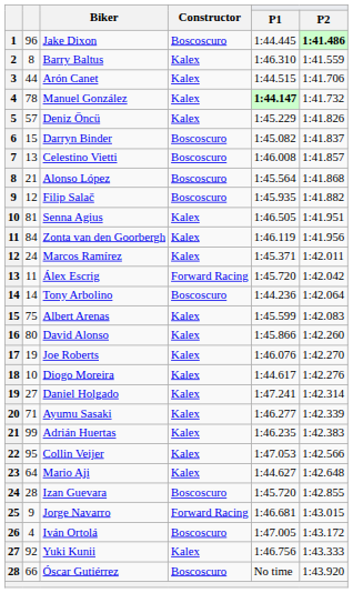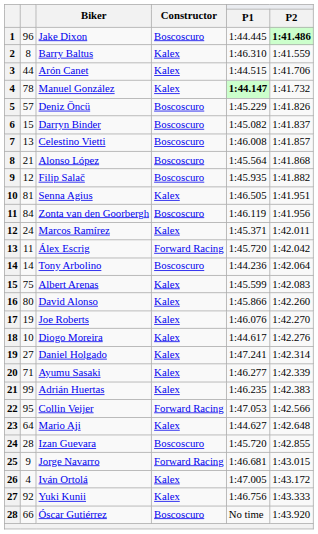 <table class="wikitable sortable" style="font-size: 85%;">
 <tr>
 <th rowspan="2"></th>
 <th rowspan="2"></th>
 <th rowspan="2">Biker</th>
 <th rowspan="2">Constructor</th>
 <th colspan="3" style="background:#eaecf0; text-align:center;"></th>
 </tr>
 <tr>
 <th scope="col">P1</th>
 <th scope="col">P2</th>
 </tr>
 <tr>
 <th scope="row">1</th>
 <td align="center">96</td>
 <td> <a href='#'>Jake Dixon</a></td>
 <td><a href='#'>Boscoscuro</a></td>
 <td>1:44.445</td>
 <td style="background:#ccffcc;"><strong>1:41.486</strong></td>
 </tr>
 <tr>
 <th scope="row">2</th>
 <td align="center">8</td>
 <td> <a href='#'>Barry Baltus</a></td>
 <td><a href='#'>Kalex</a></td>
 <td>1:46.310</td>
 <td>1:41.559</td>
 </tr>
 <tr>
 <th scope="row">3</th>
 <td align="center">44</td>
 <td> <a href='#'>Arón Canet</a></td>
 <td><a href='#'>Kalex</a></td>
 <td>1:44.515</td>
 <td>1:41.706</td>
 </tr>
 <tr>
 <th scope="row">4</th>
 <td align="center">78</td>
 <td> <a href='#'>Manuel González</a></td>
 <td><a href='#'>Kalex</a></td>
 <td style="background:#ccffcc;"><strong>1:44.147</strong></td>
 <td>1:41.732</td>
 </tr>
 <tr>
 <th scope="row">5</th>
 <td align="center">57</td>
 <td> <a href='#'>Deniz Öncü</a></td>
-<td><a href='#'>Kalex</a></td>
+<td><a href='#'>Boscoscuro</a></td>
 <td>1:45.229</td>
 <td>1:41.826</td>
 </tr>
 <tr>
 <th scope="row">6</th>
 <td align="center">15</td>
 <td> <a href='#'>Darryn Binder</a></td>
 <td><a href='#'>Boscoscuro</a></td>
 <td>1:45.082</td>
 <td>1:41.837</td>
 </tr>
 <tr>
 <th scope="row">7</th>
 <td align="center">13</td>
 <td> <a href='#'>Celestino Vietti</a></td>
 <td><a href='#'>Boscoscuro</a></td>
 <td>1:46.008</td>
 <td>1:41.857</td>
 </tr>
 <tr>
 <th scope="row">8</th>
 <td align="center">21</td>
 <td> <a href='#'>Alonso López</a></td>
 <td><a href='#'>Boscoscuro</a></td>
 <td>1:45.564</td>
 <td>1:41.868</td>
 </tr>
 <tr>
 <th scope="row">9</th>
 <td align="center">12</td>
 <td> <a href='#'>Filip Salač</a></td>
 <td><a href='#'>Boscoscuro</a></td>
 <td>1:45.935</td>
 <td>1:41.882</td>
 </tr>
 <tr>
 <th scope="row">10</th>
 <td align="center">81</td>
 <td> <a href='#'>Senna Agius</a></td>
 <td><a href='#'>Kalex</a></td>
 <td>1:46.505</td>
 <td>1:41.951</td>
 </tr>
 <tr>
 <th scope="row">11</th>
 <td align="center">84</td>
 <td> <a href='#'>Zonta van den Goorbergh</a></td>
-<td><a href='#'>Kalex</a></td>
+<td><a href='#'>Boscoscuro</a></td>
 <td>1:46.119</td>
 <td>1:41.956</td>
 </tr>
 <tr>
 <th scope="row">12</th>
 <td align="center">24</td>
 <td> <a href='#'>Marcos Ramírez</a></td>
 <td><a href='#'>Kalex</a></td>
 <td>1:45.371</td>
 <td>1:42.011</td>
 </tr>
 <tr>
 <th scope="row">13</th>
 <td align="center">11</td>
 <td> <a href='#'>Álex Escrig</a></td>
 <td><a href='#'>Forward Racing</a></td>
 <td>1:45.720</td>
 <td>1:42.042</td>
 </tr>
 <tr>
 <th scope="row">14</th>
 <td align="center">14</td>
 <td> <a href='#'>Tony Arbolino</a></td>
 <td><a href='#'>Boscoscuro</a></td>
 <td>1:44.236</td>
 <td>1:42.064</td>
 </tr>
 <tr>
 <th scope="row">15</th>
 <td align="center">75</td>
 <td> <a href='#'>Albert Arenas</a></td>
 <td><a href='#'>Kalex</a></td>
 <td>1:45.599</td>
 <td>1:42.083</td>
 </tr>
 <tr>
 <th scope="row">16</th>
 <td align="center">80</td>
 <td> <a href='#'>David Alonso</a></td>
 <td><a href='#'>Kalex</a></td>
 <td>1:45.866</td>
 <td>1:42.260</td>
 </tr>
 <tr>
 <th scope="row">17</th>
 <td align="center">19</td>
 <td> <a href='#'>Joe Roberts</a></td>
 <td><a href='#'>Kalex</a></td>
 <td>1:46.076</td>
 <td>1:42.270</td>
 </tr>
 <tr>
 <th scope="row">18</th>
 <td align="center">10</td>
 <td> <a href='#'>Diogo Moreira</a></td>
 <td><a href='#'>Kalex</a></td>
 <td>1:44.617</td>
 <td>1:42.276</td>
 </tr>
 <tr>
 <th scope="row">19</th>
 <td align="center">27</td>
 <td> <a href='#'>Daniel Holgado</a></td>
 <td><a href='#'>Kalex</a></td>
 <td>1:47.241</td>
 <td>1:42.314</td>
 </tr>
 <tr>
 <th scope="row">20</th>
 <td align="center">71</td>
 <td> <a href='#'>Ayumu Sasaki</a></td>
 <td><a href='#'>Kalex</a></td>
 <td>1:46.277</td>
 <td>1:42.339</td>
 </tr>
 <tr>
 <th scope="row">21</th>
 <td align="center">99</td>
 <td> <a href='#'>Adrián Huertas</a></td>
 <td><a href='#'>Kalex</a></td>
 <td>1:46.235</td>
 <td>1:42.383</td>
 </tr>
 <tr>
 <th scope="row">22</th>
 <td align="center">95</td>
 <td> <a href='#'>Collin Veijer</a></td>
-<td><a href='#'>Kalex</a></td>
+<td><a href='#'>Forward Racing</a></td>
 <td>1:47.053</td>
 <td>1:42.566</td>
 </tr>
 <tr>
 <th scope="row">23</th>
 <td align="center">64</td>
 <td> <a href='#'>Mario Aji</a></td>
 <td><a href='#'>Kalex</a></td>
 <td>1:44.627</td>
 <td>1:42.648</td>
 </tr>
 <tr>
 <th scope="row">24</th>
 <td align="center">28</td>
 <td> <a href='#'>Izan Guevara</a></td>
 <td><a href='#'>Boscoscuro</a></td>
 <td>1:45.720</td>
 <td>1:42.855</td>
 </tr>
 <tr>
 <th scope="row">25</th>
 <td align="center">9</td>
 <td> <a href='#'>Jorge Navarro</a></td>
 <td><a href='#'>Forward Racing</a></td>
 <td>1:46.681</td>
 <td>1:43.015</td>
 </tr>
 <tr>
 <th scope="row">26</th>
 <td align="center">4</td>
 <td> <a href='#'>Iván Ortolá</a></td>
-<td><a href='#'>Boscoscuro</a></td>
+<td><a href='#'>Kalex</a></td>
 <td>1:47.005</td>
 <td>1:43.172</td>
 </tr>
 <tr>
 <th scope="row">27</th>
 <td align="center">92</td>
 <td> <a href='#'>Yuki Kunii</a></td>
 <td><a href='#'>Kalex</a></td>
 <td>1:46.756</td>
 <td>1:43.333</td>
 </tr>
 <tr>
 <th scope="row">28</th>
 <td align="center">66</td>
 <td> <a href='#'>Óscar Gutiérrez</a></td>
 <td><a href='#'>Boscoscuro</a></td>
 <td>No time</td>
 <td>1:43.920</td>
 </tr>
 <tr>
 <th colspan="7"></th>
 </tr>
 </table>
